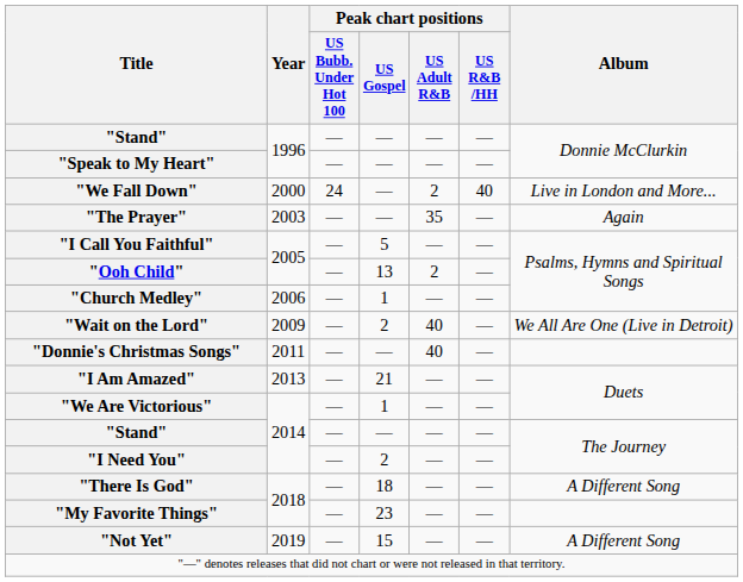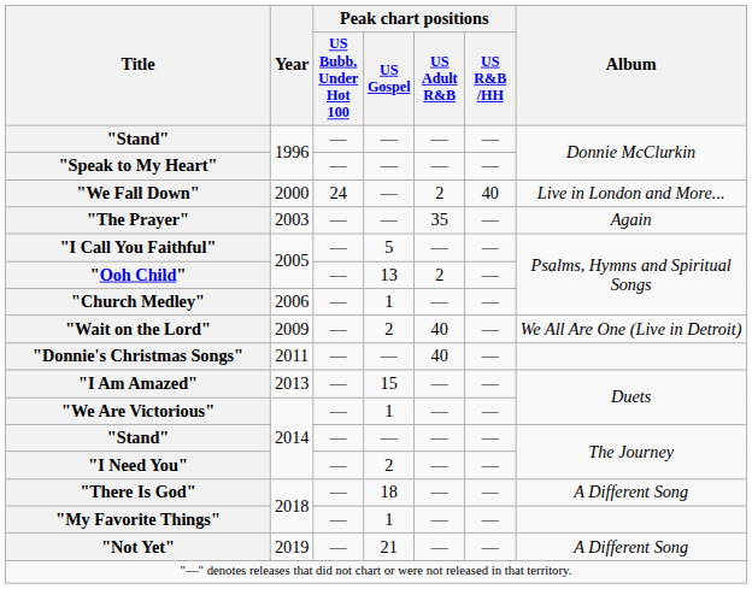 <table class="wikitable plainrowheaders" style="text-align:center;" border="1">
 <tr>
 <th scope="col" rowspan="2" style="width:15em;">Title</th>
 <th scope="col" rowspan="2">Year</th>
 <th scope="col" colspan="4">Peak chart positions</th>
 <th scope="col" rowspan="2" style="width:13em;">Album</th>
 </tr>
 <tr>
 <th scope="col" style="width:3em;font-size:85%;"><a href='#'>US<br>Bubb. Under Hot 100</a><br></th>
 <th scope="col" style="width:3em;font-size:85%;"><a href='#'>US<br>Gospel</a><br></th>
 <th scope="col" style="width:3em;font-size:85%;"><a href='#'>US Adult R&B</a><br></th>
 <th scope="col" style="width:3em;font-size:85%;"><a href='#'>US R&B<br>/HH</a><br></th>
 </tr>
 <tr>
 <th scope="row">"Stand"</th>
 <td rowspan="2">1996</td>
 <td>—</td>
 <td>—</td>
 <td>—</td>
 <td>—</td>
 <td rowspan="2"><em>Donnie McClurkin</em></td>
 </tr>
 <tr>
 <th scope="row">"Speak to My Heart"</th>
 <td>—</td>
 <td>—</td>
 <td>—</td>
 <td>—</td>
 </tr>
 <tr>
 <th scope="row">"We Fall Down"</th>
 <td>2000</td>
 <td>24</td>
 <td>—</td>
 <td>2</td>
 <td>40</td>
 <td><em>Live in London and More...</em></td>
 </tr>
 <tr>
 <th scope="row">"The Prayer"<br></th>
 <td>2003</td>
 <td>—</td>
 <td>—</td>
 <td>35</td>
 <td>—</td>
 <td><em>Again</em></td>
 </tr>
 <tr>
 <th scope="row">"I Call You Faithful"</th>
 <td rowspan="2">2005</td>
 <td>—</td>
 <td>5</td>
 <td>—</td>
 <td>—</td>
 <td rowspan="3"><em>Psalms, Hymns and Spiritual Songs</em></td>
 </tr>
 <tr>
 <th scope="row">"<a href='#'>Ooh Child</a>"<br></th>
 <td>—</td>
 <td>13</td>
 <td>2</td>
 <td>—</td>
 </tr>
 <tr>
 <th scope="row">"Church Medley"</th>
 <td>2006</td>
 <td>—</td>
 <td>1</td>
 <td>—</td>
 <td>—</td>
 </tr>
 <tr>
 <th scope="row">"Wait on the Lord"<br></th>
 <td>2009</td>
 <td>—</td>
 <td>2</td>
 <td>40</td>
 <td>—</td>
 <td><em>We All Are One (Live in Detroit)</em></td>
 </tr>
 <tr>
 <th scope="row">"Donnie's Christmas Songs"</th>
 <td>2011</td>
 <td>—</td>
 <td>—</td>
 <td>40</td>
 <td>—</td>
 <td></td>
 </tr>
 <tr>
 <th scope="row">"I Am Amazed"<br></th>
 <td>2013</td>
 <td>—</td>
-<td>21</td>
+<td>15</td>
 <td>—</td>
 <td>—</td>
 <td rowspan="2"><em>Duets</em></td>
 </tr>
 <tr>
 <th scope="row">"We Are Victorious"<br></th>
 <td rowspan="3">2014</td>
 <td>—</td>
 <td>1</td>
 <td>—</td>
 <td>—</td>
 </tr>
 <tr>
 <th scope="row">"Stand"</th>
 <td>—</td>
 <td>—</td>
 <td>—</td>
 <td>—</td>
 <td rowspan="2"><em>The Journey</em></td>
 </tr>
 <tr>
 <th scope="row">"I Need You"</th>
 <td>—</td>
 <td>2</td>
 <td>—</td>
 <td>—</td>
 </tr>
 <tr>
 <th scope="row">"There Is God"</th>
 <td rowspan="2">2018</td>
 <td>—</td>
 <td>18</td>
 <td>—</td>
 <td>—</td>
 <td><em>A Different Song</em></td>
 </tr>
 <tr>
 <th scope="row">"My Favorite Things"</th>
 <td>—</td>
-<td>23</td>
+<td>1</td>
 <td>—</td>
 <td>—</td>
 <td></td>
 </tr>
 <tr>
 <th scope="row">"Not Yet"</th>
 <td>2019</td>
 <td>—</td>
-<td>15</td>
+<td>21</td>
 <td>—</td>
 <td>—</td>
 <td><em>A Different Song</em></td>
 </tr>
 <tr>
 <td colspan="9" style="text-align:center; font-size:9pt;">"—" denotes releases that did not chart or were not released in that territory.</td>
 </tr>
 </table>
